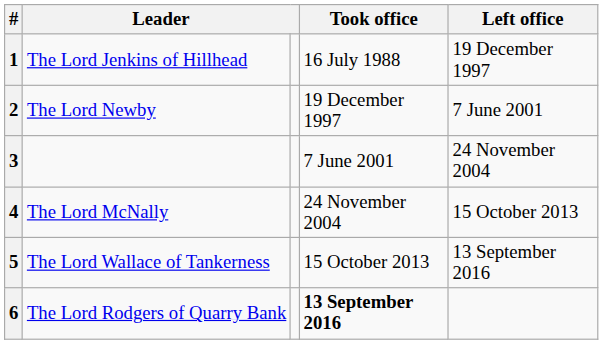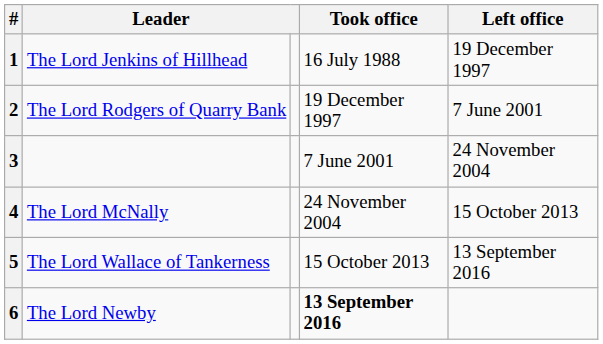 <table class="wikitable">
 <tr>
 <th>#</th>
 <th colspan=2>Leader</th>
 <th width=120>Took office</th>
 <th width=120>Left office</th>
 </tr>
 <tr>
 <th>1</th>
 <td><a href='#'>The Lord Jenkins of Hillhead</a><br></td>
 <td></td>
 <td>16 July 1988</td>
 <td>19 December 1997</td>
 </tr>
 <tr>
 <th>2</th>
-<td><a href='#'>The Lord Newby</a><br></td>
+<td><a href='#'>The Lord Rodgers of Quarry Bank</a><br></td>
 <td></td>
 <td>19 December 1997</td>
 <td>7 June 2001</td>
 </tr>
 <tr>
 <th>3</th>
 <td><br></td>
 <td></td>
 <td>7 June 2001</td>
 <td>24 November 2004</td>
 </tr>
 <tr>
 <th>4</th>
 <td><a href='#'>The Lord McNally</a><br></td>
 <td></td>
 <td>24 November 2004</td>
 <td>15 October 2013</td>
 </tr>
 <tr>
 <th>5</th>
 <td><a href='#'>The Lord Wallace of Tankerness</a><br></td>
 <td></td>
 <td>15 October 2013</td>
 <td>13 September 2016</td>
 </tr>
 <tr>
 <th>6</th>
-<td><a href='#'>The Lord Rodgers of Quarry Bank</a><br></td>
+<td><a href='#'>The Lord Newby</a><br></td>
 <td></td>
 <td><strong>13 September 2016</strong></td>
 <td></td>
 </tr>
 </table>
